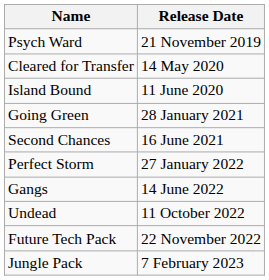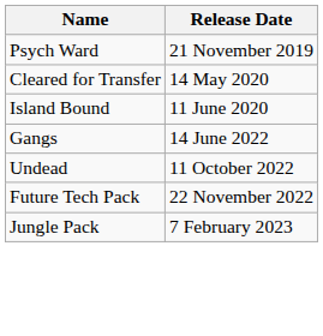 <table class="wikitable">
 <tr>
 <th>Name</th>
 <th>Release Date</th>
 </tr>
 <tr>
 <td>Psych Ward</td>
 <td>21 November 2019</td>
 </tr>
 <tr>
 <td>Cleared for Transfer</td>
 <td>14 May 2020</td>
 </tr>
 <tr>
 <td>Island Bound</td>
 <td>11 June 2020</td>
 </tr>
 <tr>
-<td>Going Green</td>
-<td>28 January 2021</td>
-</tr>
-<tr>
-<td>Second Chances</td>
-<td>16 June 2021</td>
-</tr>
-<tr>
-<td>Perfect Storm</td>
-<td>27 January 2022</td>
-</tr>
-<tr>
 <td>Gangs</td>
 <td>14 June 2022</td>
 </tr>
 <tr>
 <td>Undead</td>
 <td>11 October 2022</td>
 </tr>
 <tr>
 <td>Future Tech Pack</td>
 <td>22 November 2022</td>
 </tr>
 <tr>
 <td>Jungle Pack</td>
 <td>7 February 2023</td>
 </tr>
 </table>
